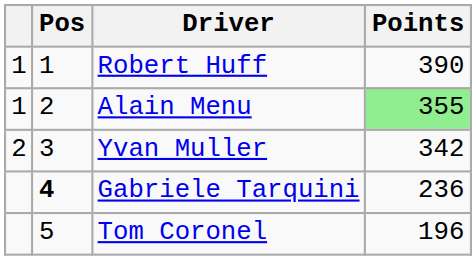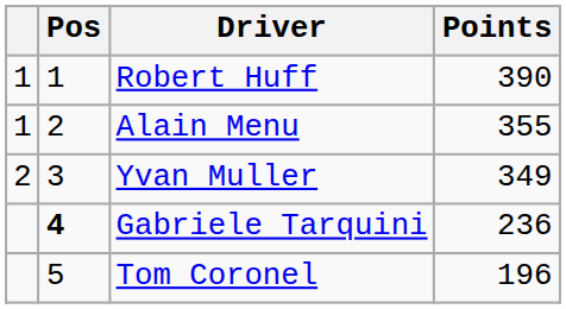 <table class="wikitable" style="font-size: 95%;">
 <tr>
 <th></th>
 <th>Pos</th>
 <th>Driver</th>
 <th>Points</th>
 </tr>
 <tr>
 <td align="left"> 1</td>
 <td>1</td>
 <td> <a href='#'>Robert Huff</a></td>
 <td align="right">390</td>
 </tr>
 <tr>
 <td align="left"> 1</td>
 <td>2</td>
 <td> <a href='#'>Alain Menu</a></td>
-<td align="right" style="background: lightgreen;">355</td>
+<td align="right">355</td>
 </tr>
 <tr>
 <td align="left"> 2</td>
 <td>3</td>
 <td> <a href='#'>Yvan Muller</a></td>
-<td align="right">342</td>
+<td align="right">349</td>
 </tr>
 <tr>
 <td align="left"></td>
 <td><strong>4</strong></td>
 <td> <a href='#'>Gabriele Tarquini</a></td>
 <td align="right">236</td>
 </tr>
 <tr>
 <td align="left"></td>
 <td>5</td>
 <td> <a href='#'>Tom Coronel</a></td>
 <td align="right">196</td>
 </tr>
 </table>
